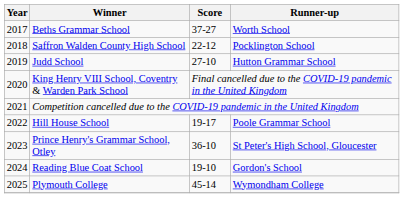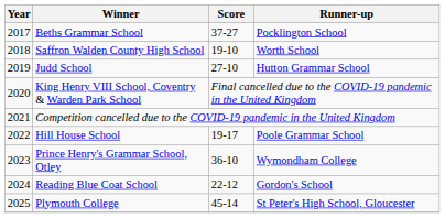 <table class="wikitable">
 <tr>
 <th>Year</th>
 <th>Winner</th>
 <th>Score</th>
 <th>Runner-up</th>
 </tr>
 <tr>
 <td>2017</td>
 <td><a href='#'>Beths Grammar School</a></td>
 <td>37-27</td>
-<td><a href='#'>Worth School</a></td>
+<td><a href='#'>Pocklington School</a></td>
 </tr>
 <tr>
 <td>2018</td>
 <td><a href='#'>Saffron Walden County High School</a></td>
-<td>22-12</td>
-<td><a href='#'>Pocklington School</a></td>
+<td>19-10</td>
+<td><a href='#'>Worth School</a></td>
 </tr>
 <tr>
 <td>2019</td>
 <td><a href='#'>Judd School</a></td>
 <td>27-10</td>
 <td><a href='#'>Hutton Grammar School</a></td>
 </tr>
 <tr>
 <td>2020</td>
 <td><a href='#'>King Henry VIII School, Coventry</a> & <a href='#'>Warden Park School</a></td>
 <td colspan="2"><em>Final cancelled due to the <a href='#'>COVID-19 pandemic in the United Kingdom</a></em></td>
 </tr>
 <tr>
 <td>2021</td>
 <td colspan="3"><em>Competition cancelled due to the <a href='#'>COVID-19 pandemic in the United Kingdom</a></em></td>
 </tr>
 <tr>
 <td>2022</td>
 <td><a href='#'>Hill House School</a></td>
 <td>19-17</td>
 <td><a href='#'>Poole Grammar School</a></td>
 </tr>
 <tr>
 <td>2023</td>
 <td><a href='#'>Prince Henry's Grammar School, Otley</a></td>
 <td>36-10</td>
-<td><a href='#'>St Peter's High School, Gloucester</a></td>
+<td><a href='#'>Wymondham College</a></td>
 </tr>
 <tr>
 <td>2024</td>
 <td><a href='#'>Reading Blue Coat School</a></td>
-<td>19-10</td>
+<td>22-12</td>
 <td><a href='#'>Gordon's School</a></td>
 </tr>
 <tr>
 <td>2025</td>
 <td><a href='#'>Plymouth College</a></td>
 <td>45-14</td>
-<td><a href='#'>Wymondham College</a></td>
+<td><a href='#'>St Peter's High School, Gloucester</a></td>
 </tr>
 <tr>
 </tr>
 </table>
